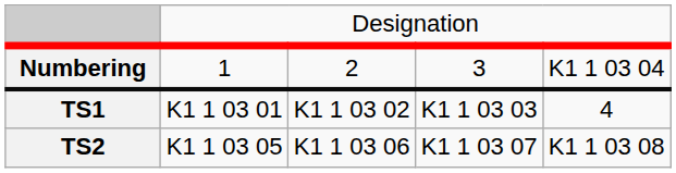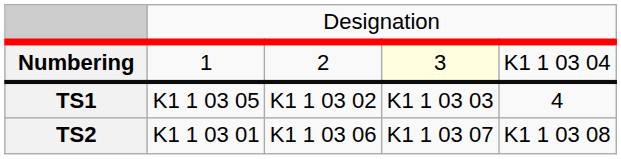 <table class="wikitable" summary="方面別編成表" style="text-align:center; margin-left:3em;">
 <tr>
 <td style="background:#ccc; width:6em;"> </td>
 <td colspan="4">Designation</td>
 </tr>
 <tr style="border-top:solid 5px #ff0000;">
 <th>Numbering</th>
 <td>1</td>
 <td>2</td>
-<td>3</td>
+<td style="background: lightyellow;">3</td>
 <td>K1 1 03 04</td>
 </tr>
 <tr style="border-top:solid 3px #0b0b0b;">
 <th>TS1</th>
-<td>K1 1 03 01</td>
+<td>K1 1 03 05</td>
 <td>K1 1 03 02</td>
 <td>K1 1 03 03</td>
 <td>4</td>
 </tr>
 <tr>
 <th>TS2</th>
-<td>K1 1 03 05</td>
+<td>K1 1 03 01</td>
 <td>K1 1 03 06</td>
 <td>K1 1 03 07</td>
 <td>K1 1 03 08</td>
 </tr>
 </table>
